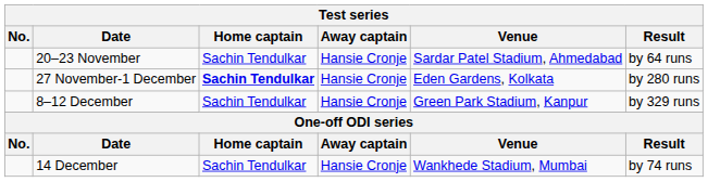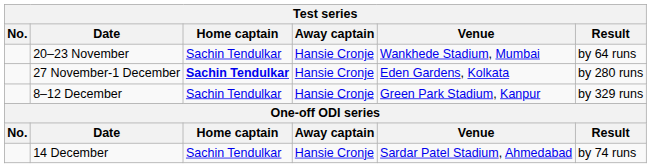 <table class="wikitable">
 <tr>
 <th colspan="9">Test series</th>
 </tr>
 <tr>
 <th>No.</th>
 <th>Date</th>
 <th>Home captain</th>
 <th>Away captain</th>
 <th>Venue</th>
 <th>Result</th>
 </tr>
 <tr>
 <td></td>
 <td>20–23 November</td>
 <td><a href='#'>Sachin Tendulkar</a></td>
 <td><a href='#'>Hansie Cronje</a></td>
-<td><a href='#'>Sardar Patel Stadium</a>, <a href='#'>Ahmedabad</a></td>
+<td><a href='#'>Wankhede Stadium</a>, <a href='#'>Mumbai</a></td>
 <td> by 64 runs</td>
 </tr>
 <tr>
 <td></td>
 <td>27 November-1 December</td>
 <td><strong><a href='#'>Sachin Tendulkar</a></strong></td>
 <td><a href='#'>Hansie Cronje</a></td>
 <td><a href='#'>Eden Gardens</a>, <a href='#'>Kolkata</a></td>
 <td> by 280 runs</td>
 </tr>
 <tr>
 <td></td>
 <td>8–12 December</td>
 <td><a href='#'>Sachin Tendulkar</a></td>
 <td><a href='#'>Hansie Cronje</a></td>
 <td><a href='#'>Green Park Stadium</a>, <a href='#'>Kanpur</a></td>
 <td> by 329 runs</td>
 </tr>
 <tr>
 <th colspan="9">One-off ODI series</th>
 </tr>
 <tr>
 <th>No.</th>
 <th>Date</th>
 <th>Home captain</th>
 <th>Away captain</th>
 <th>Venue</th>
 <th>Result</th>
 </tr>
 <tr>
 <td></td>
 <td>14 December</td>
 <td><a href='#'>Sachin Tendulkar</a></td>
 <td><a href='#'>Hansie Cronje</a></td>
-<td><a href='#'>Wankhede Stadium</a>, <a href='#'>Mumbai</a></td>
+<td><a href='#'>Sardar Patel Stadium</a>, <a href='#'>Ahmedabad</a></td>
 <td> by 74 runs</td>
 </tr>
 </table>
